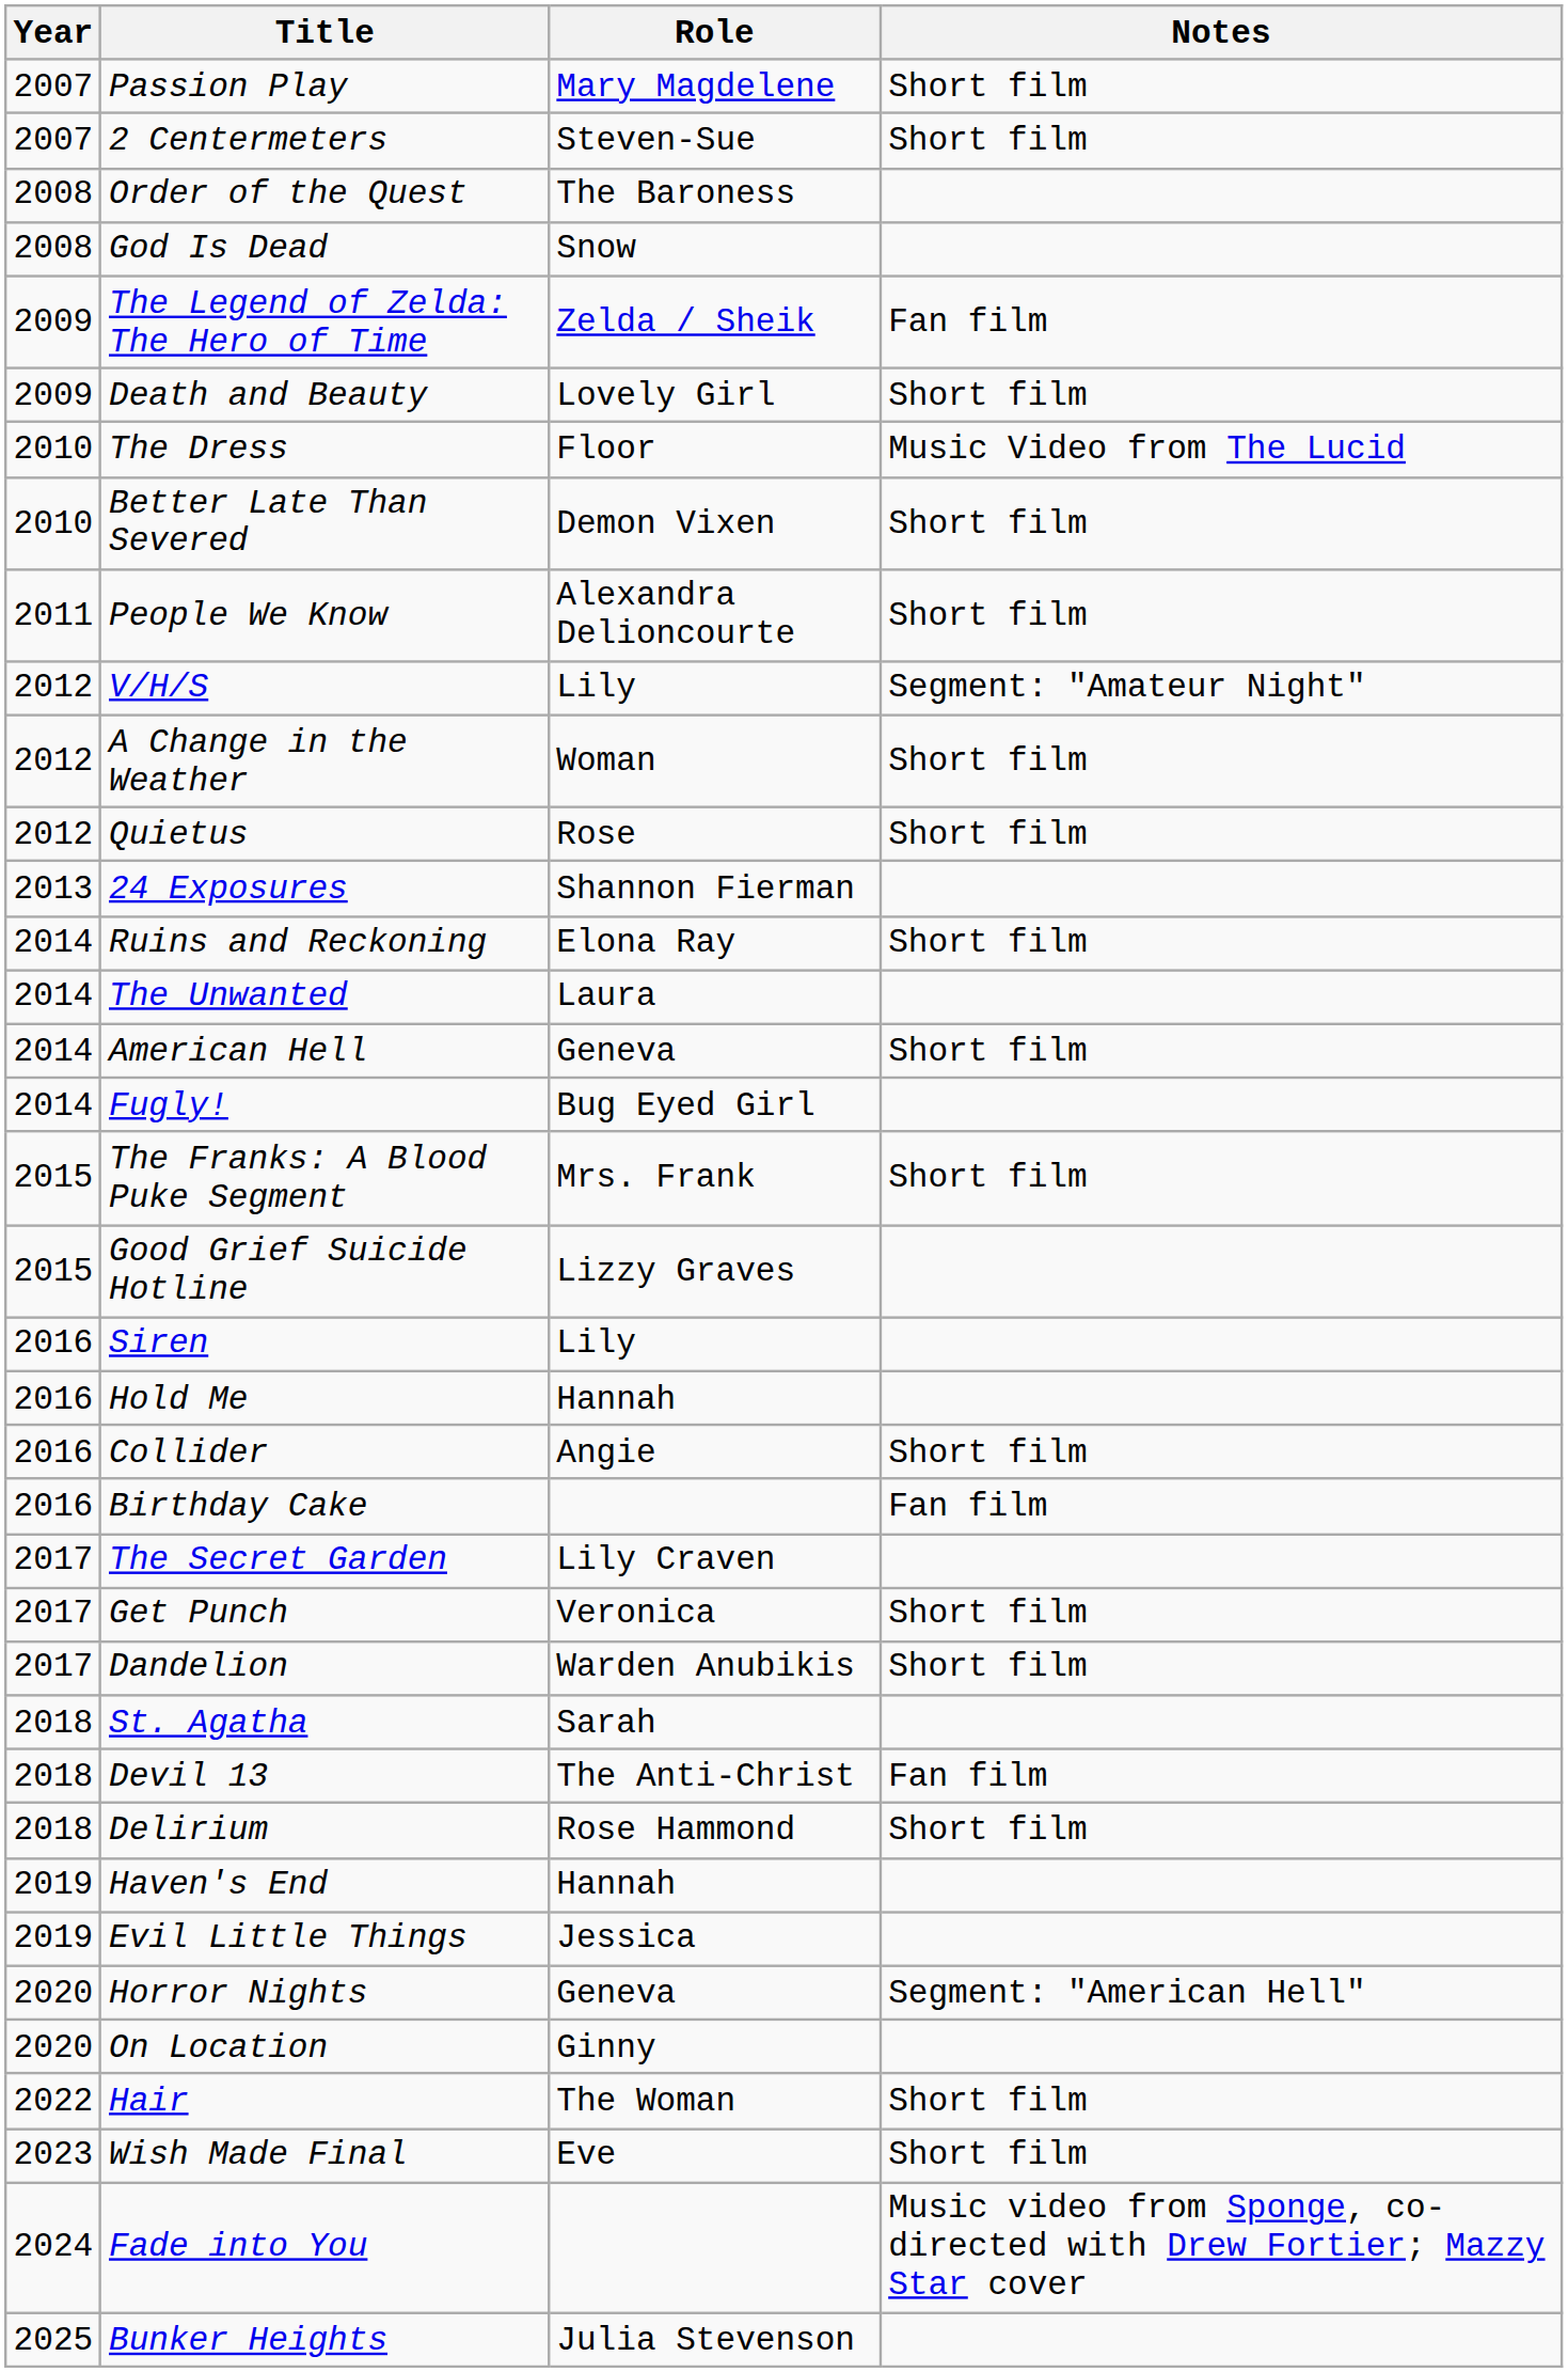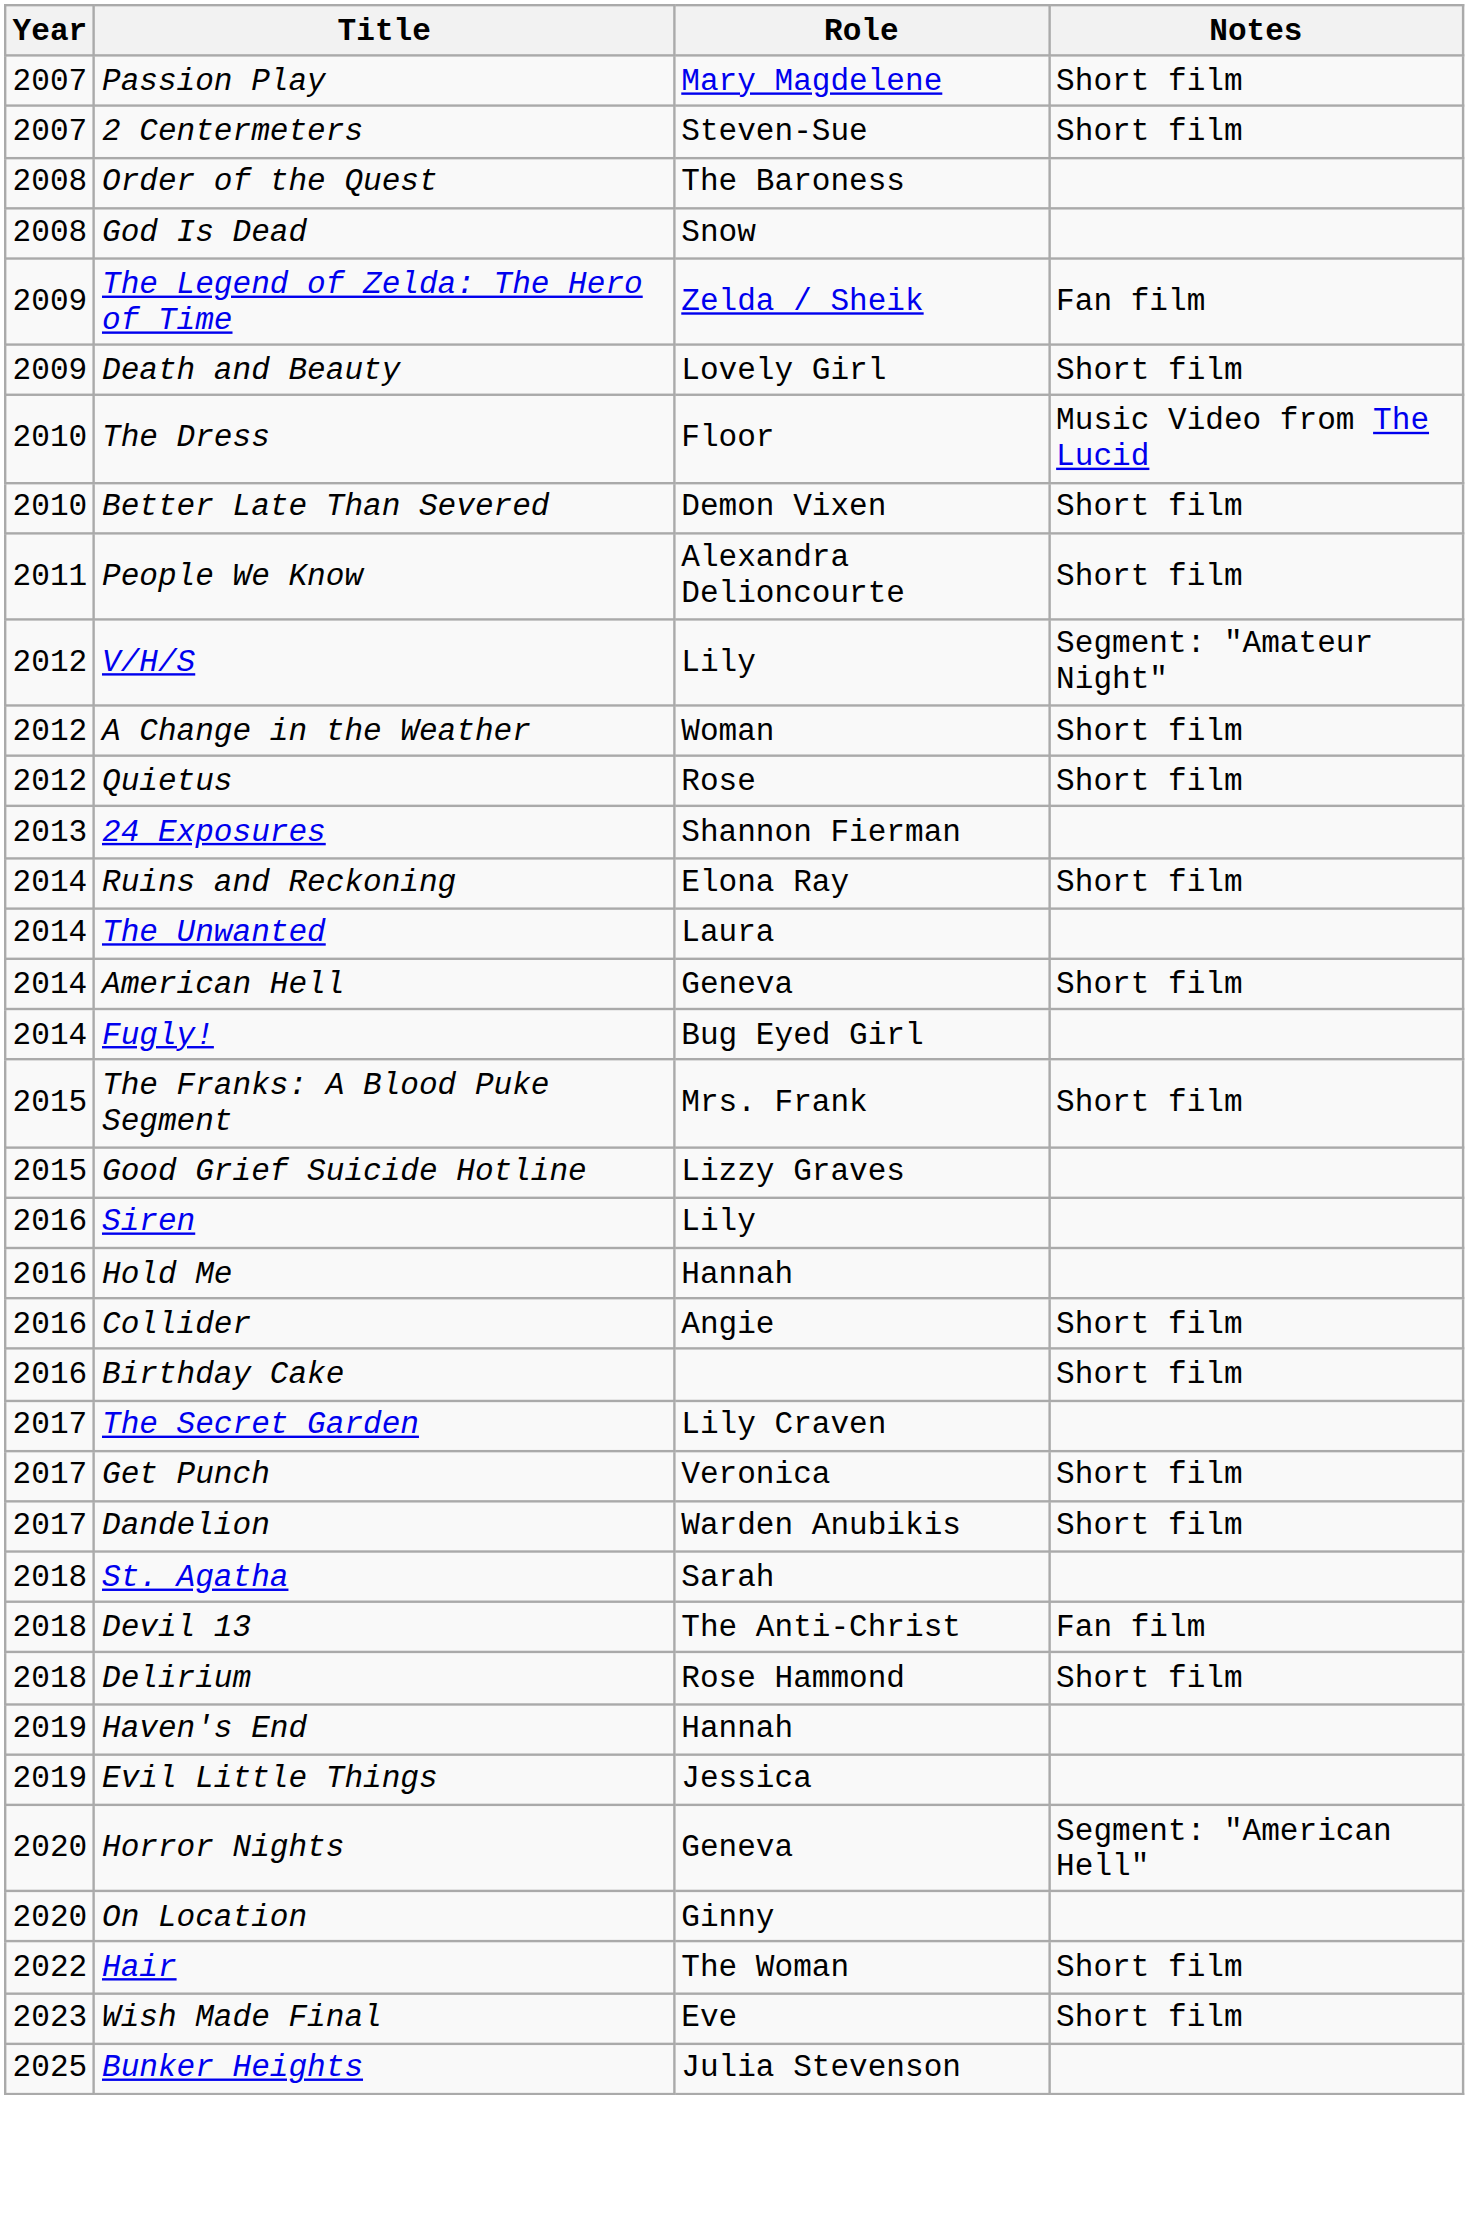 <table class = "wikitable sortable">
 <tr>
 <th>Year</th>
 <th>Title</th>
 <th>Role</th>
 <th>Notes</th>
 </tr>
 <tr>
 <td>2007</td>
 <td><em>Passion Play</em></td>
 <td><a href='#'>Mary Magdelene</a></td>
 <td>Short film</td>
 </tr>
 <tr>
 <td>2007</td>
 <td><em>2 Centermeters</em></td>
 <td>Steven-Sue</td>
 <td>Short film</td>
 </tr>
 <tr>
 <td>2008</td>
 <td><em>Order of the Quest</em></td>
 <td>The Baroness</td>
 <td></td>
 </tr>
 <tr>
 <td>2008</td>
 <td><em>God Is Dead</em></td>
 <td>Snow</td>
 <td></td>
 </tr>
 <tr>
 <td>2009</td>
 <td><em><a href='#'>The Legend of Zelda: The Hero of Time</a></em></td>
 <td><a href='#'>Zelda / Sheik</a></td>
 <td>Fan film</td>
 </tr>
 <tr>
 <td>2009</td>
 <td><em>Death and Beauty</em></td>
 <td>Lovely Girl</td>
 <td>Short film</td>
 </tr>
 <tr>
 <td>2010</td>
 <td><em>The Dress</em></td>
 <td>Floor</td>
 <td>Music Video from <a href='#'>The Lucid</a></td>
 </tr>
 <tr>
 <td>2010</td>
 <td><em>Better Late Than Severed</em></td>
 <td>Demon Vixen</td>
 <td>Short film</td>
 </tr>
 <tr>
 <td>2011</td>
 <td><em>People We Know</em></td>
 <td>Alexandra Delioncourte</td>
 <td>Short film</td>
 </tr>
 <tr>
 <td>2012</td>
 <td><em><a href='#'>V/H/S</a></em></td>
 <td>Lily</td>
 <td>Segment: "Amateur Night"</td>
 </tr>
 <tr>
 <td>2012</td>
 <td><em>A Change in the Weather</em></td>
 <td>Woman</td>
 <td>Short film</td>
 </tr>
 <tr>
 <td>2012</td>
 <td><em>Quietus</em></td>
 <td>Rose</td>
 <td>Short film</td>
 </tr>
 <tr>
 <td>2013</td>
 <td><em><a href='#'>24 Exposures</a></em></td>
 <td>Shannon Fierman</td>
 <td></td>
 </tr>
 <tr>
 <td>2014</td>
 <td><em>Ruins and Reckoning</em></td>
 <td>Elona Ray</td>
 <td>Short film</td>
 </tr>
 <tr>
 <td>2014</td>
 <td><em><a href='#'>The Unwanted</a></em></td>
 <td>Laura</td>
 <td></td>
 </tr>
 <tr>
 <td>2014</td>
 <td><em>American Hell</em></td>
 <td>Geneva</td>
 <td>Short film</td>
 </tr>
 <tr>
 <td>2014</td>
 <td><em><a href='#'>Fugly!</a></em></td>
 <td>Bug Eyed Girl</td>
 <td></td>
 </tr>
 <tr>
 <td>2015</td>
 <td><em>The Franks: A Blood Puke Segment</em></td>
 <td>Mrs. Frank</td>
 <td>Short film</td>
 </tr>
 <tr>
 <td>2015</td>
 <td><em>Good Grief Suicide Hotline</em></td>
 <td>Lizzy Graves</td>
 <td></td>
 </tr>
 <tr>
 <td>2016</td>
 <td><em><a href='#'>Siren</a></em></td>
 <td>Lily</td>
 <td></td>
 </tr>
 <tr>
 <td>2016</td>
 <td><em>Hold Me</em></td>
 <td>Hannah</td>
 <td></td>
 </tr>
 <tr>
 <td>2016</td>
 <td><em>Collider</em></td>
 <td>Angie</td>
 <td>Short film</td>
 </tr>
 <tr>
 <td>2016</td>
 <td><em>Birthday Cake</em></td>
 <td></td>
-<td>Fan film</td>
+<td>Short film</td>
 </tr>
 <tr>
 <td>2017</td>
 <td><em><a href='#'>The Secret Garden</a></em></td>
 <td>Lily Craven</td>
 <td></td>
 </tr>
 <tr>
 <td>2017</td>
 <td><em>Get Punch</em></td>
 <td>Veronica</td>
 <td>Short film</td>
 </tr>
 <tr>
 <td>2017</td>
 <td><em>Dandelion</em></td>
 <td>Warden Anubikis</td>
 <td>Short film</td>
 </tr>
 <tr>
 <td>2018</td>
 <td><em><a href='#'>St. Agatha</a></em></td>
 <td>Sarah</td>
 <td></td>
 </tr>
 <tr>
 <td>2018</td>
 <td><em>Devil 13</em></td>
 <td>The Anti-Christ</td>
 <td>Fan film</td>
 </tr>
 <tr>
 <td>2018</td>
 <td><em>Delirium</em></td>
 <td>Rose Hammond</td>
 <td>Short film</td>
 </tr>
 <tr>
 <td>2019</td>
 <td><em>Haven's End</em></td>
 <td>Hannah</td>
 <td></td>
 </tr>
 <tr>
 <td>2019</td>
 <td><em>Evil Little Things</em></td>
 <td>Jessica</td>
 <td></td>
 </tr>
 <tr>
 <td>2020</td>
 <td><em>Horror Nights</em></td>
 <td>Geneva</td>
 <td>Segment: "American Hell"</td>
 </tr>
 <tr>
 <td>2020</td>
 <td><em>On Location</em></td>
 <td>Ginny</td>
 <td></td>
 </tr>
 <tr>
 <td>2022</td>
 <td><a href='#'><em>Hair</em></a></td>
 <td>The Woman</td>
 <td>Short film</td>
 </tr>
 <tr>
 <td>2023</td>
 <td><em>Wish Made Final</em></td>
 <td>Eve</td>
 <td>Short film</td>
 </tr>
 <tr>
-<td>2024</td>
-<td><a href='#'><em>Fade into You</em></a></td>
-<td></td>
-<td>Music video from <a href='#'>Sponge</a>, co-directed with <a href='#'>Drew Fortier</a>; <a href='#'>Mazzy Star</a> cover</td>
-</tr>
-<tr>
 <td>2025</td>
 <td><em><a href='#'>Bunker Heights</a></em></td>
 <td>Julia Stevenson</td>
 <td></td>
 </tr>
 </table>
